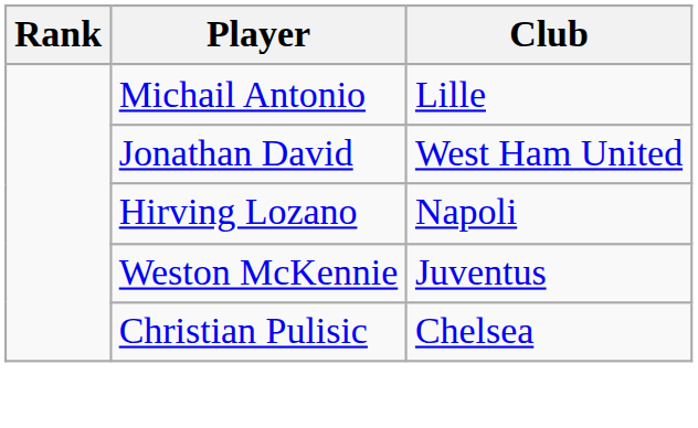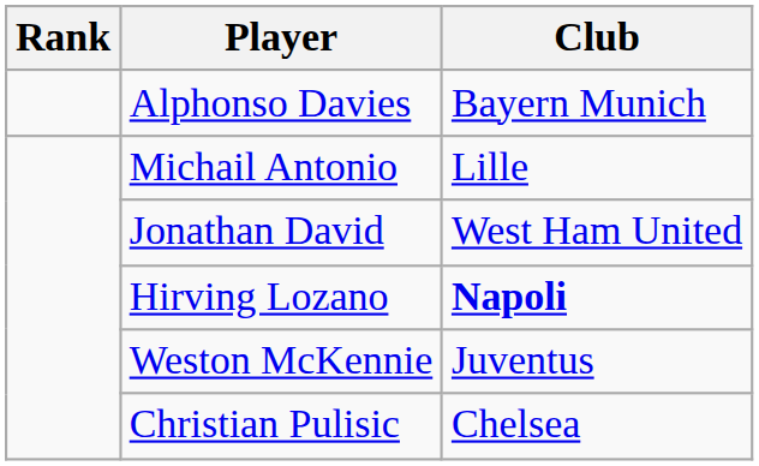 <table class="wikitable">
 <tr>
 <th>Rank</th>
 <th>Player</th>
 <th>Club</th>
+</tr>
+<tr>
+<td></td>
+<td> <a href='#'>Alphonso Davies</a></td>
+<td> <a href='#'>Bayern Munich</a></td>
 </tr>
 <tr>
 <td rowspan=5></td>
 <td> <a href='#'>Michail Antonio</a></td>
 <td> <a href='#'>Lille</a></td>
 </tr>
 <tr>
 <td> <a href='#'>Jonathan David</a></td>
 <td> <a href='#'>West Ham United</a></td>
 </tr>
 <tr>
 <td> <a href='#'>Hirving Lozano</a></td>
-<td> <a href='#'>Napoli</a></td>
+<td><strong> <a href='#'>Napoli</a></strong></td>
 </tr>
 <tr>
 <td> <a href='#'>Weston McKennie</a></td>
 <td> <a href='#'>Juventus</a></td>
 </tr>
 <tr>
 <td> <a href='#'>Christian Pulisic</a></td>
 <td> <a href='#'>Chelsea</a></td>
 </tr>
 </table>
